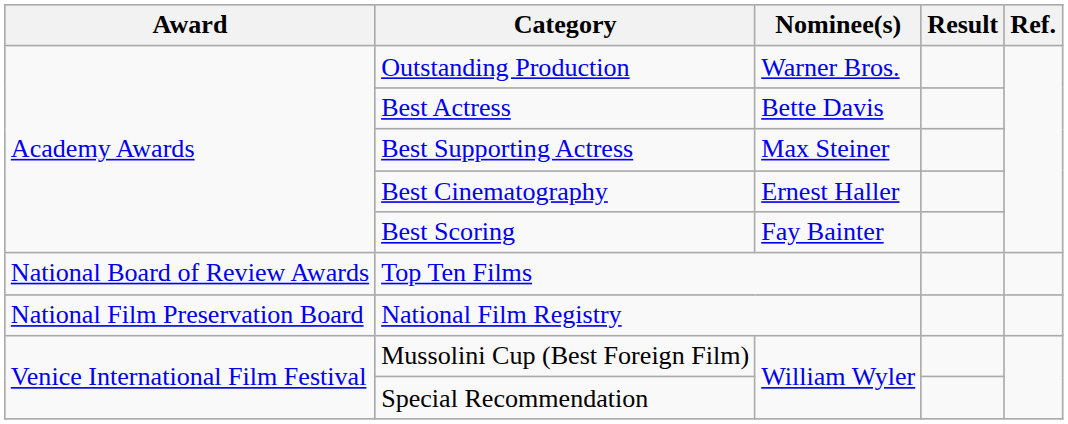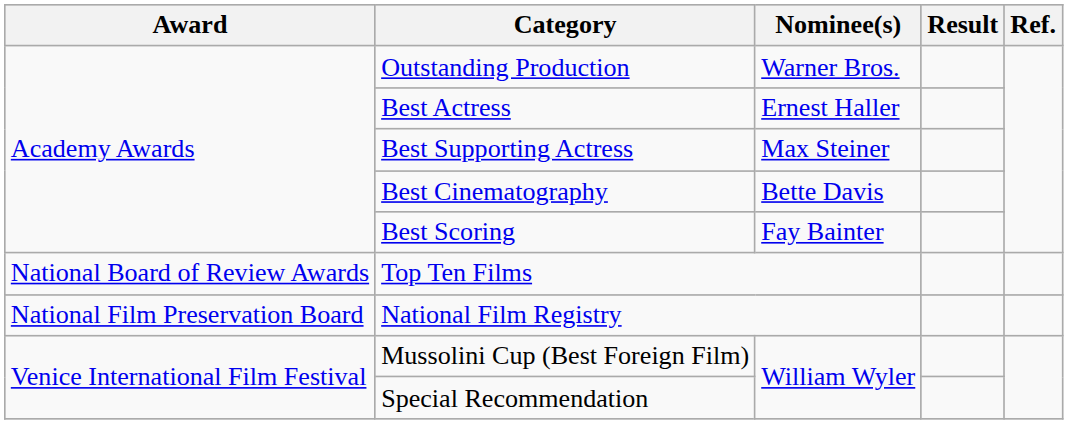 <table class="wikitable plainrowheaders">
 <tr>
 <th>Award</th>
 <th>Category</th>
 <th>Nominee(s)</th>
 <th>Result</th>
 <th>Ref.</th>
 </tr>
 <tr>
 <td rowspan="5"><a href='#'>Academy Awards</a></td>
 <td><a href='#'>Outstanding Production</a></td>
 <td><a href='#'>Warner Bros.</a></td>
 <td></td>
 <td align="center" rowspan="5"></td>
 </tr>
 <tr>
 <td><a href='#'>Best Actress</a></td>
-<td><a href='#'>Bette Davis</a></td>
+<td><a href='#'>Ernest Haller</a></td>
 <td></td>
 </tr>
 <tr>
 <td><a href='#'>Best Supporting Actress</a></td>
 <td><a href='#'>Max Steiner</a></td>
 <td></td>
 </tr>
 <tr>
 <td><a href='#'>Best Cinematography</a></td>
-<td><a href='#'>Ernest Haller</a></td>
+<td><a href='#'>Bette Davis</a></td>
 <td></td>
 </tr>
 <tr>
 <td><a href='#'>Best Scoring</a></td>
 <td><a href='#'>Fay Bainter</a></td>
 <td></td>
 </tr>
 <tr>
 <td><a href='#'>National Board of Review Awards</a></td>
 <td colspan="2"><a href='#'>Top Ten Films</a></td>
 <td></td>
 <td align="center"></td>
 </tr>
 <tr>
 <td><a href='#'>National Film Preservation Board</a></td>
 <td colspan="2"><a href='#'>National Film Registry</a></td>
 <td></td>
 <td align="center"></td>
 </tr>
 <tr>
 <td rowspan="2"><a href='#'>Venice International Film Festival</a></td>
 <td>Mussolini Cup (Best Foreign Film)</td>
 <td rowspan="2"><a href='#'>William Wyler</a></td>
 <td></td>
 <td align="center" rowspan="2"></td>
 </tr>
 <tr>
 <td>Special Recommendation</td>
 <td></td>
 </tr>
 </table>
